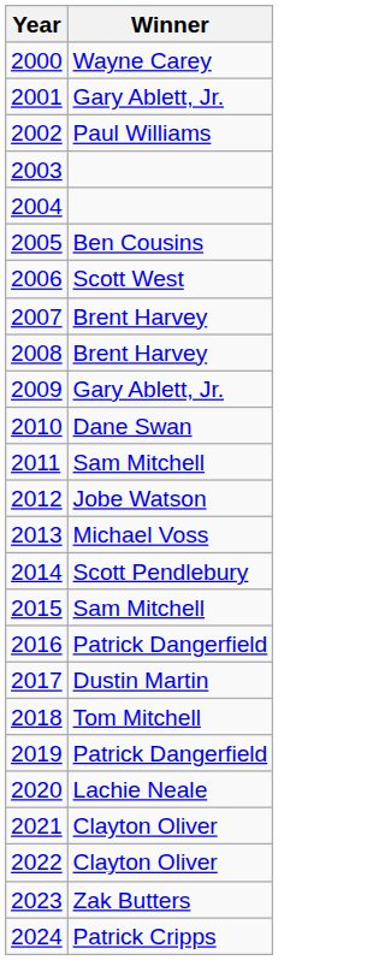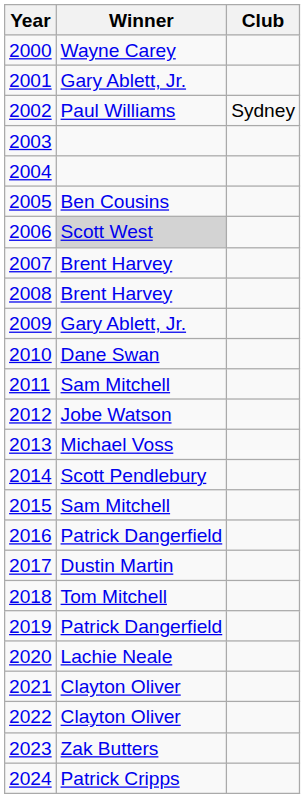 <table class="wikitable" style="font-size: 95%;">
 <tr>
 <th>Year</th>
 <th>Winner</th>
+<th>Club</th>
 </tr>
 <tr>
 <td><a href='#'>2000</a></td>
 <td><a href='#'>Wayne Carey</a></td>
+<td></td>
 </tr>
 <tr>
 <td><a href='#'>2001</a></td>
 <td><a href='#'>Gary Ablett, Jr.</a></td>
+<td></td>
 </tr>
 <tr>
 <td><a href='#'>2002</a></td>
 <td><a href='#'>Paul Williams</a></td>
+<td>Sydney</td>
 </tr>
 <tr>
 <td><a href='#'>2003</a></td>
+<td></td>
 <td></td>
 </tr>
 <tr>
 <td><a href='#'>2004</a></td>
 <td></td>
+<td></td>
 </tr>
 <tr>
 <td><a href='#'>2005</a></td>
 <td><a href='#'>Ben Cousins</a></td>
+<td></td>
 </tr>
 <tr>
 <td><a href='#'>2006</a></td>
-<td><a href='#'>Scott West</a></td>
+<td style="background: lightgrey;"><a href='#'>Scott West</a></td>
+<td></td>
 </tr>
 <tr>
 <td><a href='#'>2007</a></td>
 <td><a href='#'>Brent Harvey</a></td>
+<td></td>
 </tr>
 <tr>
 <td><a href='#'>2008</a></td>
 <td><a href='#'>Brent Harvey</a></td>
+<td></td>
 </tr>
 <tr>
 <td><a href='#'>2009</a></td>
 <td><a href='#'>Gary Ablett, Jr.</a></td>
+<td></td>
 </tr>
 <tr>
 <td><a href='#'>2010</a></td>
 <td><a href='#'>Dane Swan</a></td>
+<td></td>
 </tr>
 <tr>
 <td><a href='#'>2011</a></td>
 <td><a href='#'>Sam Mitchell</a></td>
+<td></td>
 </tr>
 <tr>
 <td><a href='#'>2012</a></td>
 <td><a href='#'>Jobe Watson</a></td>
+<td></td>
 </tr>
 <tr>
 <td><a href='#'>2013</a></td>
 <td><a href='#'>Michael Voss</a></td>
+<td></td>
 </tr>
 <tr>
 <td><a href='#'>2014</a></td>
 <td><a href='#'>Scott Pendlebury</a></td>
+<td></td>
 </tr>
 <tr>
 <td><a href='#'>2015</a></td>
 <td><a href='#'>Sam Mitchell</a></td>
+<td></td>
 </tr>
 <tr>
 <td><a href='#'>2016</a></td>
 <td><a href='#'>Patrick Dangerfield</a></td>
+<td></td>
 </tr>
 <tr>
 <td><a href='#'>2017</a></td>
 <td><a href='#'>Dustin Martin</a></td>
+<td></td>
 </tr>
 <tr>
 <td><a href='#'>2018</a></td>
 <td><a href='#'>Tom Mitchell</a></td>
+<td></td>
 </tr>
 <tr>
 <td><a href='#'>2019</a></td>
 <td><a href='#'>Patrick Dangerfield</a></td>
+<td></td>
 </tr>
 <tr>
 <td><a href='#'>2020</a></td>
 <td><a href='#'>Lachie Neale</a></td>
+<td></td>
 </tr>
 <tr>
 <td><a href='#'>2021</a></td>
 <td><a href='#'>Clayton Oliver</a></td>
+<td></td>
 </tr>
 <tr>
 <td><a href='#'>2022</a></td>
 <td><a href='#'>Clayton Oliver</a></td>
+<td></td>
 </tr>
 <tr>
 <td><a href='#'>2023</a></td>
 <td><a href='#'>Zak Butters</a></td>
+<td></td>
 </tr>
 <tr>
 <td><a href='#'>2024</a></td>
 <td><a href='#'>Patrick Cripps</a></td>
+<td></td>
 </tr>
 </table>
